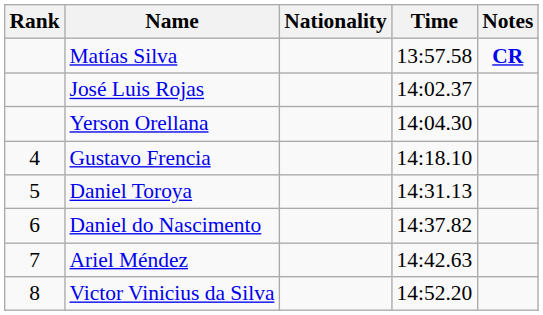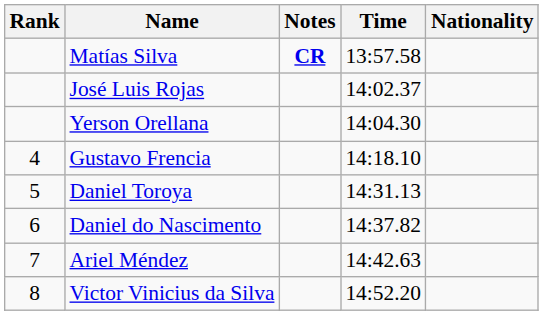 <table class="wikitable sortable" style="text-align:center">
 <tr>
 <th>Rank</th>
 <th>Name</th>
+<th>Notes</th>
+<th>Time</th>
 <th>Nationality</th>
-<th>Time</th>
-<th>Notes</th>
 </tr>
 <tr>
 <td align=center></td>
 <td align=left><a href='#'>Matías Silva</a></td>
+<td><strong><a href='#'>CR</a></strong></td>
+<td>13:57.58</td>
 <td align=left></td>
-<td>13:57.58</td>
-<td><strong><a href='#'>CR</a></strong></td>
 </tr>
 <tr>
 <td align=center></td>
 <td align=left><a href='#'>José Luis Rojas</a></td>
+<td></td>
+<td>14:02.37</td>
 <td align=left></td>
-<td>14:02.37</td>
-<td></td>
 </tr>
 <tr>
 <td align=center></td>
 <td align=left><a href='#'>Yerson Orellana</a></td>
+<td></td>
+<td>14:04.30</td>
 <td align=left></td>
-<td>14:04.30</td>
-<td></td>
 </tr>
 <tr>
 <td align=center>4</td>
 <td align=left><a href='#'>Gustavo Frencia</a></td>
+<td></td>
+<td>14:18.10</td>
 <td align=left></td>
-<td>14:18.10</td>
-<td></td>
 </tr>
 <tr>
 <td align=center>5</td>
 <td align=left><a href='#'>Daniel Toroya</a></td>
+<td></td>
+<td>14:31.13</td>
 <td align=left></td>
-<td>14:31.13</td>
-<td></td>
 </tr>
 <tr>
 <td align=center>6</td>
 <td align=left><a href='#'>Daniel do Nascimento</a></td>
+<td></td>
+<td>14:37.82</td>
 <td align=left></td>
-<td>14:37.82</td>
-<td></td>
 </tr>
 <tr>
 <td align=center>7</td>
 <td align=left><a href='#'>Ariel Méndez</a></td>
+<td></td>
+<td>14:42.63</td>
 <td align=left></td>
-<td>14:42.63</td>
-<td></td>
 </tr>
 <tr>
 <td align=center>8</td>
 <td align=left><a href='#'>Victor Vinicius da Silva</a></td>
+<td></td>
+<td>14:52.20</td>
 <td align=left></td>
-<td>14:52.20</td>
-<td></td>
 </tr>
 </table>
